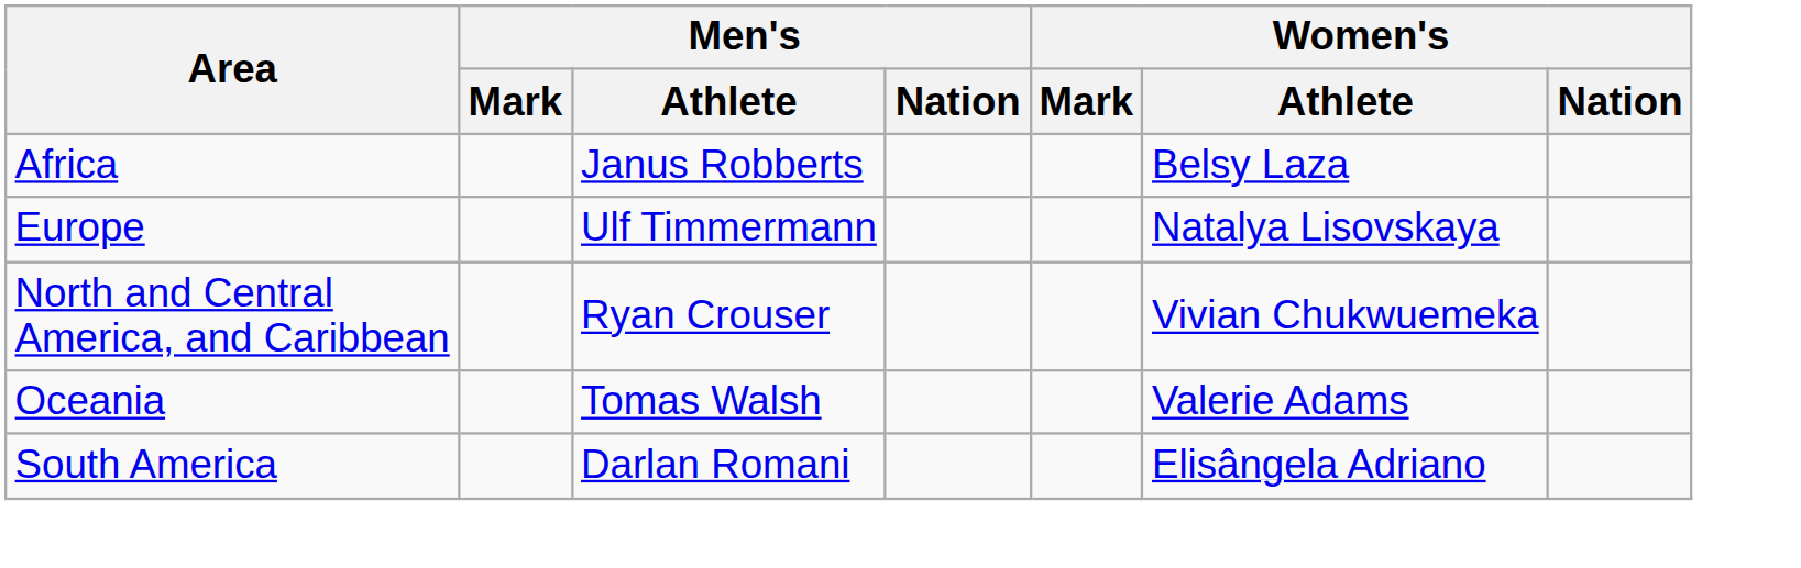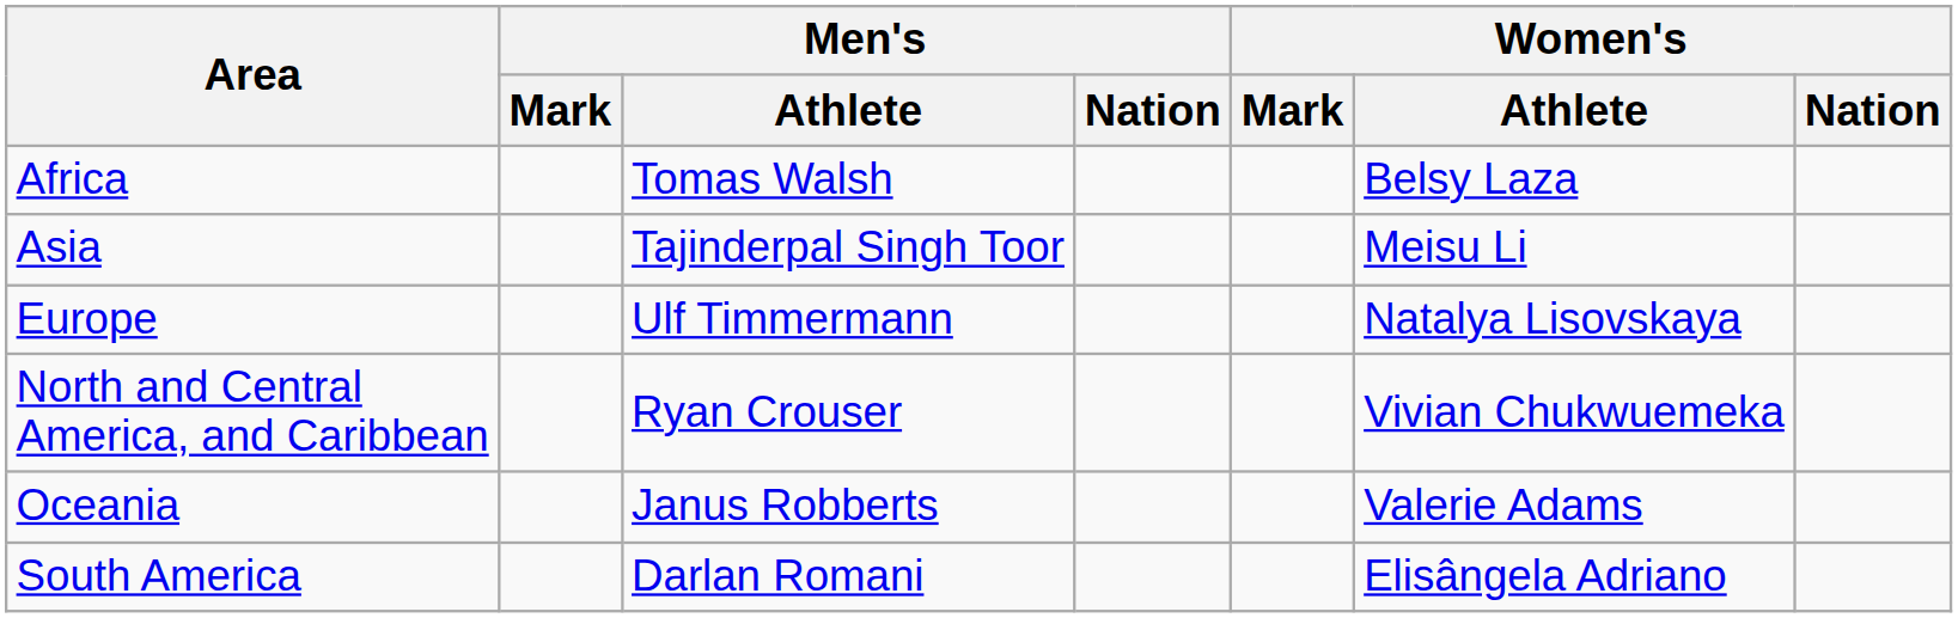 <table class="wikitable">
 <tr>
 <th rowspan=2>Area</th>
 <th colspan=3>Men's</th>
 <th colspan=3>Women's</th>
 </tr>
 <tr>
 <th>Mark</th>
 <th>Athlete</th>
 <th>Nation</th>
 <th>Mark</th>
 <th>Athlete</th>
 <th>Nation</th>
 </tr>
 <tr>
 <td><a href='#'>Africa</a></td>
 <td></td>
-<td><a href='#'>Janus Robberts</a></td>
+<td><a href='#'>Tomas Walsh</a></td>
 <td></td>
 <td></td>
 <td><a href='#'>Belsy Laza</a></td>
+<td></td>
+</tr>
+<tr>
+<td><a href='#'>Asia</a></td>
+<td></td>
+<td><a href='#'>Tajinderpal Singh Toor</a></td>
+<td></td>
+<td></td>
+<td><a href='#'>Meisu Li</a></td>
 <td></td>
 </tr>
 <tr>
 <td><a href='#'>Europe</a></td>
 <td></td>
 <td><a href='#'>Ulf Timmermann</a></td>
 <td></td>
 <td> </td>
 <td><a href='#'>Natalya Lisovskaya</a></td>
 <td></td>
 </tr>
 <tr>
 <td><a href='#'>North and Central<br>America, and Caribbean</a></td>
 <td> </td>
 <td><a href='#'>Ryan Crouser</a></td>
 <td></td>
 <td> </td>
 <td><a href='#'>Vivian Chukwuemeka</a></td>
 <td></td>
 </tr>
 <tr>
 <td><a href='#'>Oceania</a></td>
 <td></td>
-<td><a href='#'>Tomas Walsh</a></td>
+<td><a href='#'>Janus Robberts</a></td>
 <td></td>
 <td></td>
 <td><a href='#'>Valerie Adams</a></td>
 <td></td>
 </tr>
 <tr>
 <td><a href='#'>South America</a></td>
 <td></td>
 <td><a href='#'>Darlan Romani</a></td>
 <td></td>
 <td> </td>
 <td><a href='#'>Elisângela Adriano</a></td>
 <td></td>
 </tr>
 </table>
